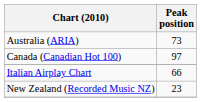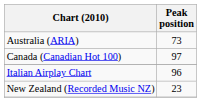 <table class="wikitable sortable">
 <tr>
 <th>Chart (2010)</th>
 <th>Peak<br>position</th>
 </tr>
 <tr>
 <td>Australia (<a href='#'>ARIA</a>)</td>
 <td align="center">73</td>
 </tr>
 <tr>
 <td>Canada (<a href='#'>Canadian Hot 100</a>)</td>
 <td style="text-align:center;">97</td>
 </tr>
 <tr>
 </tr>
 <tr>
 <td><a href='#'>Italian Airplay Chart</a></td>
-<td style="text-align:center;">66</td>
+<td style="text-align:center;">96</td>
 </tr>
 <tr>
 <td>New Zealand (<a href='#'>Recorded Music NZ</a>)</td>
 <td style="text-align:center;">23</td>
 </tr>
 <tr>
 </tr>
 <tr>
 </tr>
 <tr>
 </tr>
 <tr>
 </tr>
 <tr>
 </tr>
 <tr>
 </tr>
 </table>
